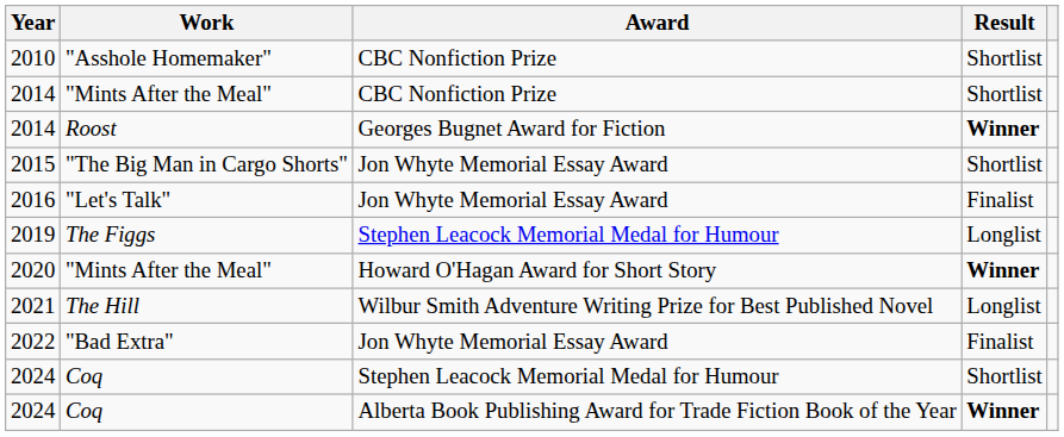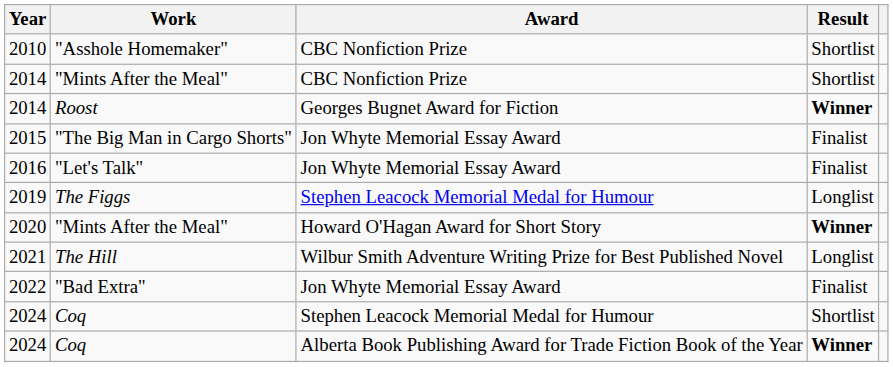 <table class="wikitable">
 <tr>
 <th scope=col>Year</th>
 <th scope=col>Work</th>
 <th scope=col>Award</th>
 <th scope=col>Result</th>
 <th scope=col></th>
 </tr>
 <tr>
 <td>2010</td>
 <td>"Asshole Homemaker"</td>
 <td>CBC Nonfiction Prize</td>
 <td>Shortlist</td>
 <td></td>
 </tr>
 <tr>
 <td>2014</td>
 <td>"Mints After the Meal"</td>
 <td>CBC Nonfiction Prize</td>
 <td>Shortlist</td>
 <td></td>
 </tr>
 <tr>
 <td>2014</td>
 <td><em>Roost</em></td>
 <td>Georges Bugnet Award for Fiction</td>
 <td><strong>Winner</strong></td>
 <td></td>
 </tr>
 <tr>
 <td>2015</td>
 <td>"The Big Man in Cargo Shorts"</td>
 <td>Jon Whyte Memorial Essay Award</td>
-<td>Shortlist</td>
+<td>Finalist</td>
 <td></td>
 </tr>
 <tr>
 <td>2016</td>
 <td>"Let's Talk"</td>
 <td>Jon Whyte Memorial Essay Award</td>
 <td>Finalist</td>
 <td></td>
 </tr>
 <tr>
 <td>2019</td>
 <td><em>The Figgs</em></td>
 <td><a href='#'>Stephen Leacock Memorial Medal for Humour</a></td>
 <td>Longlist</td>
 <td></td>
 </tr>
 <tr>
 <td>2020</td>
 <td>"Mints After the Meal"</td>
 <td>Howard O'Hagan Award for Short Story</td>
 <td><strong>Winner</strong></td>
 <td></td>
 </tr>
 <tr>
 <td>2021</td>
 <td><em>The Hill</em></td>
 <td>Wilbur Smith Adventure Writing Prize for Best Published Novel</td>
 <td>Longlist</td>
 <td></td>
 </tr>
 <tr>
 <td>2022</td>
 <td>"Bad Extra"</td>
 <td>Jon Whyte Memorial Essay Award</td>
 <td>Finalist</td>
 <td></td>
 </tr>
 <tr>
 <td>2024</td>
 <td><em>Coq</em></td>
 <td>Stephen Leacock Memorial Medal for Humour</td>
 <td>Shortlist</td>
 <td></td>
 </tr>
 <tr>
 <td>2024</td>
 <td><em>Coq</em></td>
 <td>Alberta Book Publishing Award for Trade Fiction Book of the Year</td>
 <td><strong>Winner</strong></td>
 <td></td>
 </tr>
 </table>
